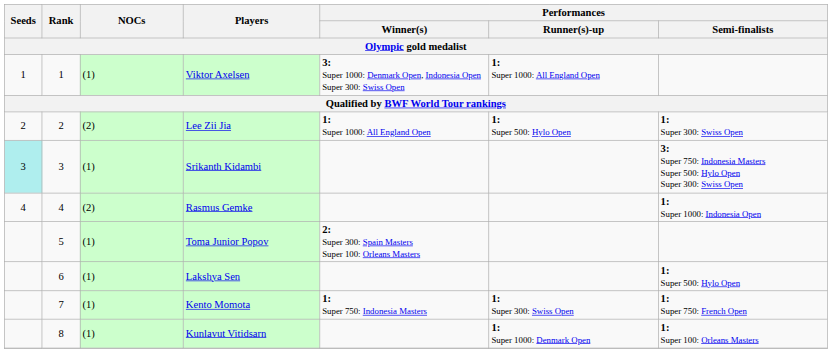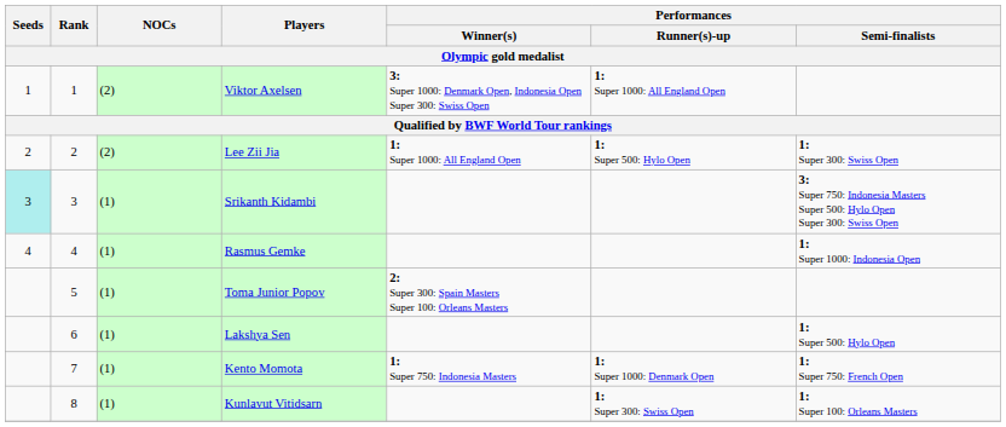 <table class="wikitable">
 <tr>
 <th rowspan="2" width="50">Seeds</th>
 <th rowspan="2" width="50">Rank</th>
 <th rowspan="2" width="150">NOCs</th>
 <th rowspan="2" width="200">Players</th>
 <th colspan="3">Performances</th>
 </tr>
 <tr>
 <th width="250">Winner(s)</th>
 <th width="250">Runner(s)-up</th>
 <th width="250">Semi-finalists</th>
 </tr>
 <tr>
 <th colspan="7"><a href='#'>Olympic</a> gold medalist</th>
 </tr>
 <tr>
 <td align="center">1</td>
 <td align="center">1</td>
-<td bgcolor="#ccffcc"> (1)</td>
+<td bgcolor="#ccffcc"> (2)</td>
 <td bgcolor="#ccffcc"><a href='#'>Viktor Axelsen</a></td>
 <td valign="top"><strong>3:</strong><br><small>Super 1000: <a href='#'>Denmark Open</a>, <a href='#'>Indonesia Open</a><br>Super 300: <a href='#'>Swiss Open</a></small></td>
 <td valign="top"><strong>1:</strong><br><small>Super 1000: <a href='#'>All England Open</a></small></td>
 <td valign="top"></td>
 </tr>
 <tr>
 <th colspan="7">Qualified by <a href='#'>BWF World Tour rankings</a></th>
 </tr>
 <tr>
 <td align="center">2</td>
 <td align="center">2</td>
 <td bgcolor="#ccffcc"> (2)</td>
 <td bgcolor="#ccffcc"><a href='#'>Lee Zii Jia</a></td>
 <td valign="top"><strong>1:</strong><br><small>Super 1000: <a href='#'>All England Open</a></small></td>
 <td valign="top"><strong>1:</strong><br><small>Super 500: <a href='#'>Hylo Open</a></small></td>
 <td valign="top"><strong>1:</strong><br><small>Super 300: <a href='#'>Swiss Open</a></small></td>
 </tr>
 <tr>
 <td align="center" style="background: paleturquoise;">3</td>
 <td align="center">3</td>
 <td bgcolor="#ccffcc"> (1)</td>
 <td bgcolor="#ccffcc"><a href='#'>Srikanth Kidambi</a></td>
 <td valign="top"></td>
 <td valign="top"></td>
 <td valign="top"><strong>3:</strong><br><small>Super 750: <a href='#'>Indonesia Masters</a><br>Super 500: <a href='#'>Hylo Open</a><br>Super 300: <a href='#'>Swiss Open</a></small></td>
 </tr>
 <tr>
 <td align="center">4</td>
 <td align="center">4</td>
-<td bgcolor="#ccffcc"> (2)</td>
+<td bgcolor="#ccffcc"> (1)</td>
 <td bgcolor="#ccffcc"><a href='#'>Rasmus Gemke</a></td>
 <td valign="top"></td>
 <td valign="top"></td>
 <td valign="top"><strong>1:</strong><br><small>Super 1000: <a href='#'>Indonesia Open</a></small></td>
 </tr>
 <tr>
 <td align="center"></td>
 <td align="center">5</td>
 <td bgcolor="#ccffcc"> (1)</td>
 <td bgcolor="#ccffcc"><a href='#'>Toma Junior Popov</a></td>
 <td valign="top"><strong>2:</strong><br><small>Super 300: <a href='#'>Spain Masters</a><br>Super 100: <a href='#'>Orleans Masters</a></small></td>
 <td valign="top"></td>
 <td valign="top"></td>
 </tr>
 <tr>
 <td align="center"></td>
 <td align="center">6</td>
 <td bgcolor="#ccffcc"> (1)</td>
 <td bgcolor="#ccffcc"><a href='#'>Lakshya Sen</a></td>
 <td valign="top"></td>
 <td valign="top"></td>
 <td valign="top"><strong>1:</strong><br><small>Super 500: <a href='#'>Hylo Open</a></small></td>
 </tr>
 <tr>
 <td align="center"></td>
 <td align="center">7</td>
 <td bgcolor="#ccffcc"> (1)</td>
 <td bgcolor="#ccffcc"><a href='#'>Kento Momota</a></td>
 <td valign="top"><strong>1:</strong><br><small>Super 750: <a href='#'>Indonesia Masters</a></small></td>
-<td valign="top"><strong>1:</strong><br><small>Super 300: <a href='#'>Swiss Open</a></small></td>
+<td valign="top"><strong>1:</strong><br><small>Super 1000: <a href='#'>Denmark Open</a></small></td>
 <td valign="top"><strong>1:</strong><br><small>Super 750: <a href='#'>French Open</a></small></td>
 </tr>
 <tr>
 <td align="center"></td>
 <td align="center">8</td>
 <td bgcolor="#ccffcc"> (1)</td>
 <td bgcolor="#ccffcc"><a href='#'>Kunlavut Vitidsarn</a></td>
 <td valign="top"></td>
-<td valign="top"><strong>1:</strong><br><small>Super 1000: <a href='#'>Denmark Open</a></small></td>
+<td valign="top"><strong>1:</strong><br><small>Super 300: <a href='#'>Swiss Open</a></small></td>
 <td valign="top"><strong>1:</strong><br><small>Super 100: <a href='#'>Orleans Masters</a></small></td>
 </tr>
 <tr>
 </tr>
 </table>
